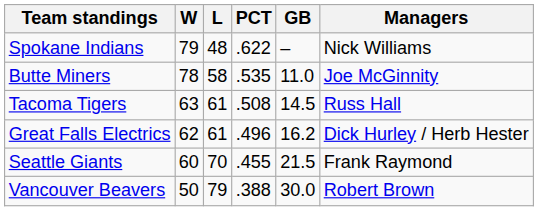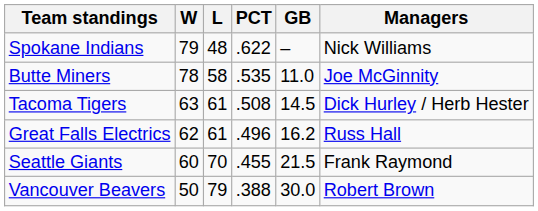 <table class="wikitable">
 <tr>
 <th>Team standings</th>
 <th>W</th>
 <th>L</th>
 <th>PCT</th>
 <th>GB</th>
 <th>Managers</th>
 </tr>
 <tr>
 <td><a href='#'>Spokane Indians</a></td>
 <td>79</td>
 <td>48</td>
 <td>.622</td>
 <td>–</td>
 <td>Nick Williams</td>
 </tr>
 <tr>
 <td><a href='#'>Butte Miners</a></td>
 <td>78</td>
 <td>58</td>
 <td>.535</td>
 <td>11.0</td>
 <td><a href='#'>Joe McGinnity</a></td>
 </tr>
 <tr>
 <td><a href='#'>Tacoma Tigers</a></td>
 <td>63</td>
 <td>61</td>
 <td>.508</td>
 <td>14.5</td>
-<td><a href='#'>Russ Hall</a></td>
+<td><a href='#'>Dick Hurley</a> / Herb Hester</td>
 </tr>
 <tr>
 <td><a href='#'>Great Falls Electrics</a></td>
 <td>62</td>
 <td>61</td>
 <td>.496</td>
 <td>16.2</td>
-<td><a href='#'>Dick Hurley</a> / Herb Hester</td>
+<td><a href='#'>Russ Hall</a></td>
 </tr>
 <tr>
 <td><a href='#'>Seattle Giants</a></td>
 <td>60</td>
 <td>70</td>
 <td>.455</td>
 <td>21.5</td>
 <td>Frank Raymond</td>
 </tr>
 <tr>
 <td><a href='#'>Vancouver Beavers</a></td>
 <td>50</td>
 <td>79</td>
 <td>.388</td>
 <td>30.0</td>
 <td><a href='#'>Robert Brown</a></td>
 </tr>
 </table>
